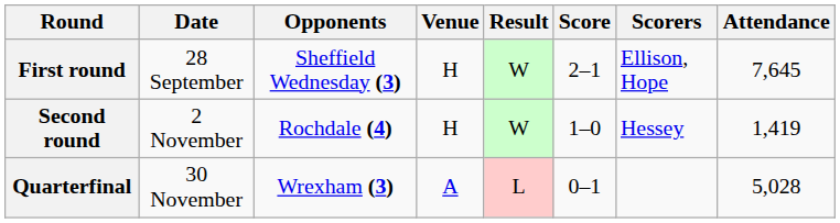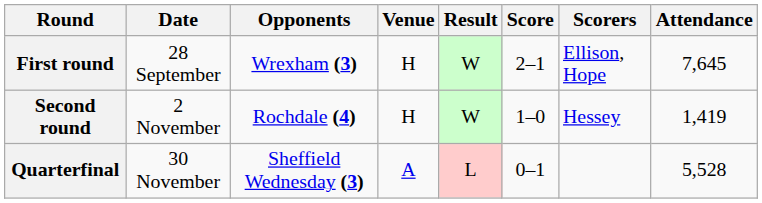 <table class="wikitable" style="text-align:center">
 <tr>
 <th>Round</th>
 <th>Date</th>
 <th>Opponents</th>
 <th>Venue</th>
 <th>Result</th>
 <th>Score</th>
 <th>Scorers</th>
 <th>Attendance</th>
 </tr>
 <tr>
 <th>First round</th>
 <td>28 September</td>
-<td><a href='#'>Sheffield Wednesday</a> <strong>(<a href='#'>3</a>)</strong></td>
+<td><a href='#'>Wrexham</a> <strong>(<a href='#'>3</a>)</strong></td>
 <td>H</td>
 <td style="background-color:#CCFFCC">W</td>
 <td>2–1</td>
 <td align="left"><a href='#'>Ellison</a>, <a href='#'>Hope</a></td>
 <td>7,645</td>
 </tr>
 <tr>
 <th>Second round</th>
 <td>2 November</td>
 <td><a href='#'>Rochdale</a> <strong>(<a href='#'>4</a>)</strong></td>
 <td>H</td>
 <td style="background-color:#CCFFCC">W</td>
 <td>1–0</td>
 <td align="left"><a href='#'>Hessey</a></td>
 <td>1,419</td>
 </tr>
 <tr>
 <th>Quarterfinal</th>
 <td>30 November</td>
-<td><a href='#'>Wrexham</a> <strong>(<a href='#'>3</a>)</strong></td>
+<td><a href='#'>Sheffield Wednesday</a> <strong>(<a href='#'>3</a>)</strong></td>
 <td><a href='#'>A</a></td>
 <td style="background-color:#FFCCCC">L</td>
 <td>0–1</td>
 <td align="left"></td>
-<td>5,028</td>
+<td>5,528</td>
 </tr>
 </table>
